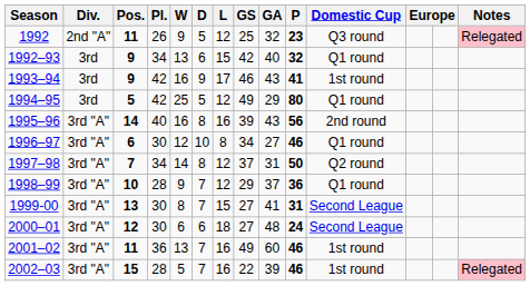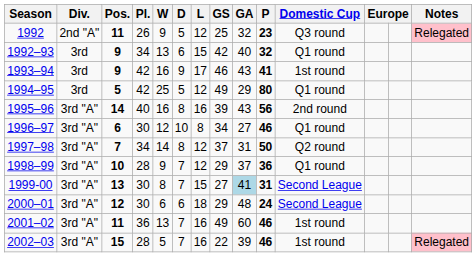 <table class="wikitable">
 <tr>
 <th>Season</th>
 <th>Div.</th>
 <th>Pos.</th>
 <th>Pl.</th>
 <th>W</th>
 <th>D</th>
 <th>L</th>
 <th>GS</th>
 <th>GA</th>
 <th>P</th>
 <th><a href='#'>Domestic Cup</a></th>
 <th colspan=2>Europe</th>
 <th>Notes</th>
 </tr>
 <tr>
 <td align=center><a href='#'>1992</a></td>
 <td align=center>2nd "A"</td>
 <td align=center><strong>11</strong></td>
 <td align=center>26</td>
 <td align=center>9</td>
 <td align=center>5</td>
 <td align=center>12</td>
 <td align=center>25</td>
 <td align=center>32</td>
 <td align=center><strong>23</strong></td>
 <td align=center>Q3 round</td>
 <td align=center></td>
 <td align=center></td>
 <td align=center bgcolor=pink>Relegated</td>
 </tr>
 <tr>
 <td align=center><a href='#'>1992–93</a></td>
 <td align=center>3rd</td>
 <td align=center><strong>9</strong></td>
 <td align=center>34</td>
 <td align=center>13</td>
 <td align=center>6</td>
 <td align=center>15</td>
 <td align=center>42</td>
 <td align=center>40</td>
 <td align=center><strong>32</strong></td>
 <td align=center>Q1 round</td>
 <td align=center></td>
 <td align=center></td>
 <td align=center></td>
 </tr>
 <tr>
 <td align=center><a href='#'>1993–94</a></td>
 <td align=center>3rd</td>
 <td align=center><strong>9</strong></td>
 <td align=center>42</td>
 <td align=center>16</td>
 <td align=center>9</td>
 <td align=center>17</td>
 <td align=center>46</td>
 <td align=center>43</td>
 <td align=center><strong>41</strong></td>
 <td align=center>1st round</td>
 <td align=center></td>
 <td align=center></td>
 <td align=center></td>
 </tr>
 <tr>
 <td align=center><a href='#'>1994–95</a></td>
 <td align=center>3rd</td>
 <td align=center><strong>5</strong></td>
 <td align=center>42</td>
 <td align=center>25</td>
 <td align=center>5</td>
 <td align=center>12</td>
 <td align=center>49</td>
 <td align=center>29</td>
 <td align=center><strong>80</strong></td>
 <td align=center>Q1 round</td>
 <td align=center></td>
 <td align=center></td>
 <td align=center></td>
 </tr>
 <tr>
 <td align=center><a href='#'>1995–96</a></td>
 <td align=center>3rd "A"</td>
 <td align=center><strong>14</strong></td>
 <td align=center>40</td>
 <td align=center>16</td>
 <td align=center>8</td>
 <td align=center>16</td>
 <td align=center>39</td>
 <td align=center>43</td>
 <td align=center><strong>56</strong></td>
 <td align=center>2nd round</td>
 <td align=center></td>
 <td align=center></td>
 <td align=center></td>
 </tr>
 <tr>
 <td align=center><a href='#'>1996–97</a></td>
 <td align=center>3rd "A"</td>
 <td align=center><strong>6</strong></td>
 <td align=center>30</td>
 <td align=center>12</td>
 <td align=center>10</td>
 <td align=center>8</td>
 <td align=center>34</td>
 <td align=center>27</td>
 <td align=center><strong>46</strong></td>
 <td align=center>Q1 round</td>
 <td align=center></td>
 <td align=center></td>
 <td align=center></td>
 </tr>
 <tr>
 <td align=center><a href='#'>1997–98</a></td>
 <td align=center>3rd "A"</td>
 <td align=center><strong>7</strong></td>
 <td align=center>34</td>
 <td align=center>14</td>
 <td align=center>8</td>
 <td align=center>12</td>
 <td align=center>37</td>
 <td align=center>31</td>
 <td align=center><strong>50</strong></td>
 <td align=center>Q2 round</td>
 <td align=center></td>
 <td align=center></td>
 <td align=center></td>
 </tr>
 <tr>
 <td align=center><a href='#'>1998–99</a></td>
 <td align=center>3rd "A"</td>
 <td align=center><strong>10</strong></td>
 <td align=center>28</td>
 <td align=center>9</td>
 <td align=center>7</td>
 <td align=center>12</td>
 <td align=center>29</td>
 <td align=center>37</td>
 <td align=center><strong>36</strong></td>
 <td align=center>Q1 round</td>
 <td align=center></td>
 <td align=center></td>
 <td align=center></td>
 </tr>
 <tr>
 <td align=center><a href='#'>1999-00</a></td>
 <td align=center>3rd "A"</td>
 <td align=center><strong>13</strong></td>
 <td align=center>30</td>
 <td align=center>8</td>
 <td align=center>7</td>
 <td align=center>15</td>
 <td align=center>27</td>
-<td align=center>41</td>
+<td align=center style="background: lightblue;">41</td>
 <td align=center><strong>31</strong></td>
 <td align=center><a href='#'>Second League</a></td>
 <td align=center></td>
 <td align=center></td>
 <td align=center></td>
 </tr>
 <tr>
 <td align=center><a href='#'>2000–01</a></td>
 <td align=center>3rd "A"</td>
 <td align=center><strong>12</strong></td>
 <td align=center>30</td>
 <td align=center>6</td>
 <td align=center>6</td>
 <td align=center>18</td>
-<td align=center>27</td>
+<td align=center>29</td>
 <td align=center>48</td>
 <td align=center><strong>24</strong></td>
 <td align=center><a href='#'>Second League</a></td>
 <td align=center></td>
 <td align=center></td>
 <td align=center></td>
 </tr>
 <tr>
 <td align=center><a href='#'>2001–02</a></td>
 <td align=center>3rd "A"</td>
 <td align=center><strong>11</strong></td>
 <td align=center>36</td>
 <td align=center>13</td>
 <td align=center>7</td>
 <td align=center>16</td>
 <td align=center>49</td>
 <td align=center>60</td>
 <td align=center><strong>46</strong></td>
 <td align=center>1st round</td>
 <td align=center></td>
 <td align=center></td>
 <td align=center></td>
 </tr>
 <tr>
 <td align=center><a href='#'>2002–03</a></td>
 <td align=center>3rd "A"</td>
 <td align=center><strong>15</strong></td>
 <td align=center>28</td>
 <td align=center>5</td>
 <td align=center>7</td>
 <td align=center>16</td>
 <td align=center>22</td>
 <td align=center>39</td>
 <td align=center><strong>46</strong></td>
 <td align=center>1st round</td>
 <td align=center></td>
 <td align=center></td>
 <td align=center bgcolor=pink>Relegated</td>
 </tr>
 </table>
